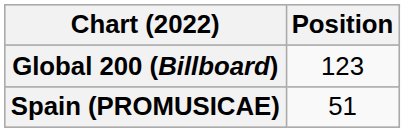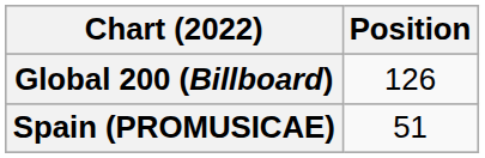 <table class="wikitable sortable plainrowheaders" style="text-align:center">
 <tr>
 <th scope="col">Chart (2022)</th>
 <th scope="col">Position</th>
 </tr>
 <tr>
 <th scope="row">Global 200 (<em>Billboard</em>)</th>
-<td>123</td>
+<td>126</td>
 </tr>
 <tr>
 <th scope="row">Spain (PROMUSICAE)</th>
 <td>51</td>
 </tr>
 </table>
